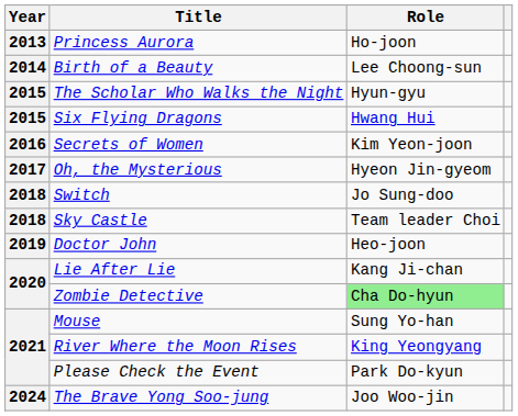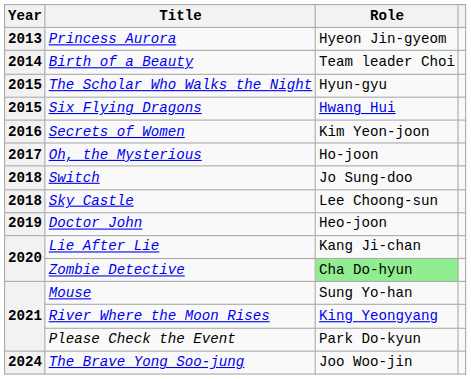 <table class="wikitable plainrowheaders">
 <tr>
 <th scope="col">Year</th>
 <th scope="col">Title</th>
 <th scope="col">Role</th>
 <th scope="col" class="unsortable"></th>
 </tr>
 <tr>
 <th scope="row">2013</th>
 <td><em><a href='#'>Princess Aurora</a></em></td>
-<td>Ho-joon</td>
+<td>Hyeon Jin-gyeom</td>
 <td style="text-align:center"></td>
 </tr>
 <tr>
 <th scope="row">2014</th>
 <td><em><a href='#'>Birth of a Beauty</a></em></td>
-<td>Lee Choong-sun</td>
+<td>Team leader Choi</td>
 <td style="text-align:center"></td>
 </tr>
 <tr>
 <th scope="row">2015</th>
 <td><em><a href='#'>The Scholar Who Walks the Night</a></em></td>
 <td>Hyun-gyu</td>
 <td style="text-align:center"></td>
 </tr>
 <tr>
 <th scope="row">2015</th>
 <td><em><a href='#'>Six Flying Dragons</a></em></td>
 <td><a href='#'>Hwang Hui</a></td>
 <td style="text-align:center"></td>
 </tr>
 <tr>
 <th scope="row">2016</th>
 <td><em><a href='#'>Secrets of Women</a></em></td>
 <td>Kim Yeon-joon</td>
 <td style="text-align:center"></td>
 </tr>
 <tr>
 <th scope="row">2017</th>
 <td><em><a href='#'>Oh, the Mysterious</a></em></td>
-<td>Hyeon Jin-gyeom</td>
+<td>Ho-joon</td>
 <td style="text-align:center"></td>
 </tr>
 <tr>
 <th scope="row">2018</th>
 <td><em><a href='#'>Switch</a></em></td>
 <td>Jo Sung-doo</td>
 <td style="text-align:center"></td>
 </tr>
 <tr>
 <th scope="row">2018</th>
 <td><em><a href='#'>Sky Castle</a></em></td>
-<td>Team leader Choi</td>
+<td>Lee Choong-sun</td>
 <td style="text-align:center"></td>
 </tr>
 <tr>
 <th scope="row">2019</th>
 <td><em><a href='#'>Doctor John</a></em></td>
 <td>Heo-joon</td>
 <td style="text-align:center"></td>
 </tr>
 <tr>
 <th scope="row" rowspan="2">2020</th>
 <td><em><a href='#'>Lie After Lie</a></em></td>
 <td>Kang Ji-chan</td>
 <td style="text-align:center"></td>
 </tr>
 <tr>
 <td><em><a href='#'>Zombie Detective</a></em></td>
 <td style="background: lightgreen;">Cha Do-hyun</td>
 <td style="text-align:center"></td>
 </tr>
 <tr>
 <th scope="row" rowspan="3">2021</th>
 <td><em><a href='#'>Mouse</a></em></td>
 <td>Sung Yo-han</td>
 <td style="text-align:center"></td>
 </tr>
 <tr>
 <td><em><a href='#'>River Where the Moon Rises</a></em></td>
 <td><a href='#'>King Yeongyang</a></td>
 <td style="text-align:center"></td>
 </tr>
 <tr>
 <td><em>Please Check the Event</em></td>
 <td>Park Do-kyun</td>
 <td style="text-align:center"></td>
 </tr>
 <tr>
 <th scope="row">2024</th>
 <td><em><a href='#'>The Brave Yong Soo-jung</a></em></td>
 <td>Joo Woo-jin</td>
 <td style="text-align:center"></td>
 </tr>
 </table>
